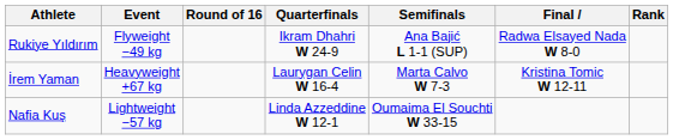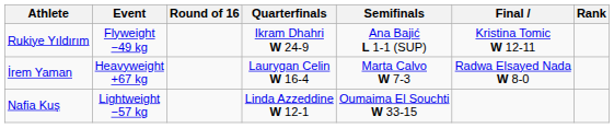 <table class="wikitable">
 <tr>
 <th>Athlete</th>
 <th>Event</th>
 <th>Round of 16</th>
 <th>Quarterfinals</th>
 <th>Semifinals</th>
 <th>Final / </th>
 <th>Rank</th>
 </tr>
 <tr align=center>
 <td align=left><a href='#'>Rukiye Yıldırım</a></td>
 <td><a href='#'>Flyweight <br>−49 kg</a></td>
 <td></td>
 <td> <a href='#'>Ikram Dhahri</a><br><strong>W</strong> 24-9</td>
 <td> <a href='#'>Ana Bajić</a><br><strong>L</strong> 1-1 (SUP)</td>
-<td> <a href='#'>Radwa Elsayed Nada</a><br><strong>W</strong> 8-0</td>
+<td> <a href='#'>Kristina Tomic</a><br><strong>W</strong> 12-11</td>
 <td></td>
 </tr>
 <tr align=center>
 <td align=left><a href='#'>İrem Yaman</a></td>
 <td><a href='#'>Heavyweight<br>+67 kg</a></td>
 <td></td>
 <td> <a href='#'>Laurygan Celin</a><br><strong>W</strong> 16-4</td>
 <td> <a href='#'>Marta Calvo</a><br><strong>W</strong> 7-3</td>
-<td> <a href='#'>Kristina Tomic</a><br><strong>W</strong> 12-11</td>
+<td> <a href='#'>Radwa Elsayed Nada</a><br><strong>W</strong> 8-0</td>
 <td></td>
 </tr>
 <tr align=center>
 <td align=left><a href='#'>Nafia Kuş</a></td>
 <td><a href='#'>Lightweight<br>−57 kg</a></td>
 <td></td>
 <td> <a href='#'>Linda Azzeddine</a><br><strong>W</strong> 12-1</td>
 <td> <a href='#'>Oumaima El Souchti</a><br><strong>W</strong> 33-15</td>
 <td></td>
 <td></td>
 </tr>
 </table>
